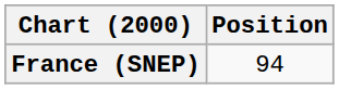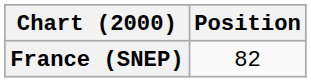 <table class="wikitable plainrowheaders">
 <tr>
 <th>Chart (2000)</th>
 <th>Position</th>
 </tr>
 <tr>
 <th scope="row">France (SNEP)</th>
-<td align="center">94</td>
+<td align="center">82</td>
 </tr>
 </table>
